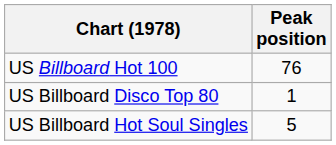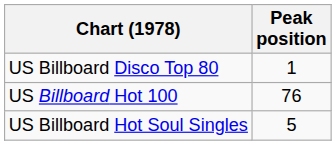 <table class="wikitable sortable">
 <tr>
 <th>Chart (1978)</th>
 <th>Peak<br>position</th>
 </tr>
 <tr>
+<td align="left">US  Billboard <a href='#'>Disco Top 80</a></td>
+<td style="text-align:center;">1</td>
+</tr>
+<tr>
 <td align="left">US <a href='#'><em>Billboard</em> Hot 100</a></td>
 <td align="center">76</td>
-</tr>
-<tr>
-<td align="left">US  Billboard <a href='#'>Disco Top 80</a></td>
-<td style="text-align:center;">1</td>
 </tr>
 <tr>
 <td align="left">US  Billboard <a href='#'>Hot Soul Singles</a></td>
 <td align="center">5</td>
 </tr>
 </table>
